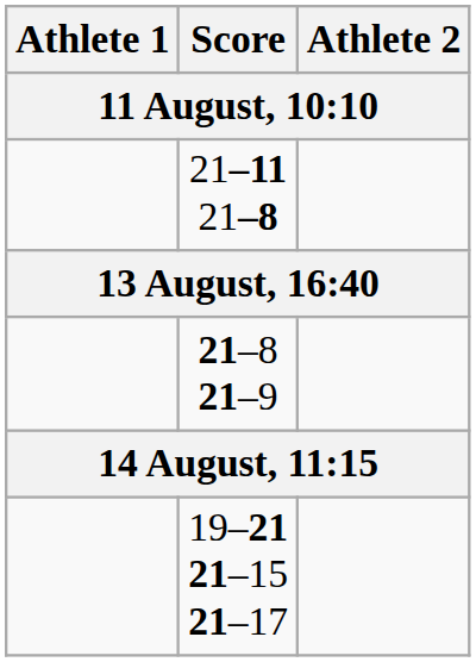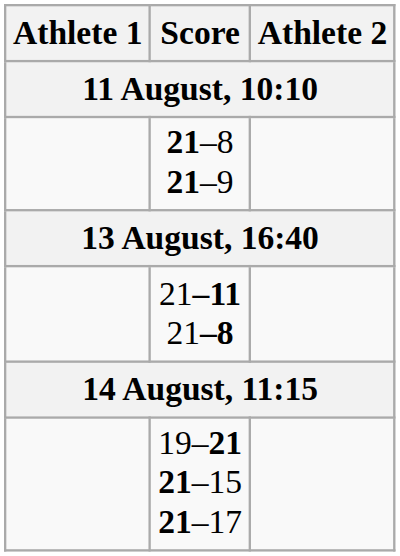 <table class="wikitable" style="text-align: center; font-size:90% ">
 <tr>
 <th align="right">Athlete 1</th>
 <th>Score</th>
 <th align="left">Athlete 2</th>
 </tr>
 <tr>
 <th colspan=3>11 August, 10:10</th>
 </tr>
 <tr>
-<td align=right><strong></td>
-<td align=center></strong>21<strong>–11<br></strong>21<strong>–8</td>
+<td align=right><strong></strong></td>
+<td align=center><strong>21</strong>–8<br><strong>21</strong>–9</td>
 <td align=left></td>
 </tr>
 <tr>
 <th colspan=3>13 August, 16:40</th>
 </tr>
 <tr>
-<td align=right><strong></strong></td>
-<td align=center><strong>21</strong>–8<br><strong>21</strong>–9</td>
+<td align=right><strong></td>
+<td align=center></strong>21<strong>–11<br></strong>21<strong>–8</td>
 <td align=left></td>
 </tr>
 <tr>
 <th colspan=3>14 August, 11:15</th>
 </tr>
 <tr>
 <td align=right></strong></td>
 <td align=center>19–<strong>21</strong><br><strong>21</strong>–15<br><strong>21</strong>–17</td>
 <td align=left></td>
 </tr>
 </table>
